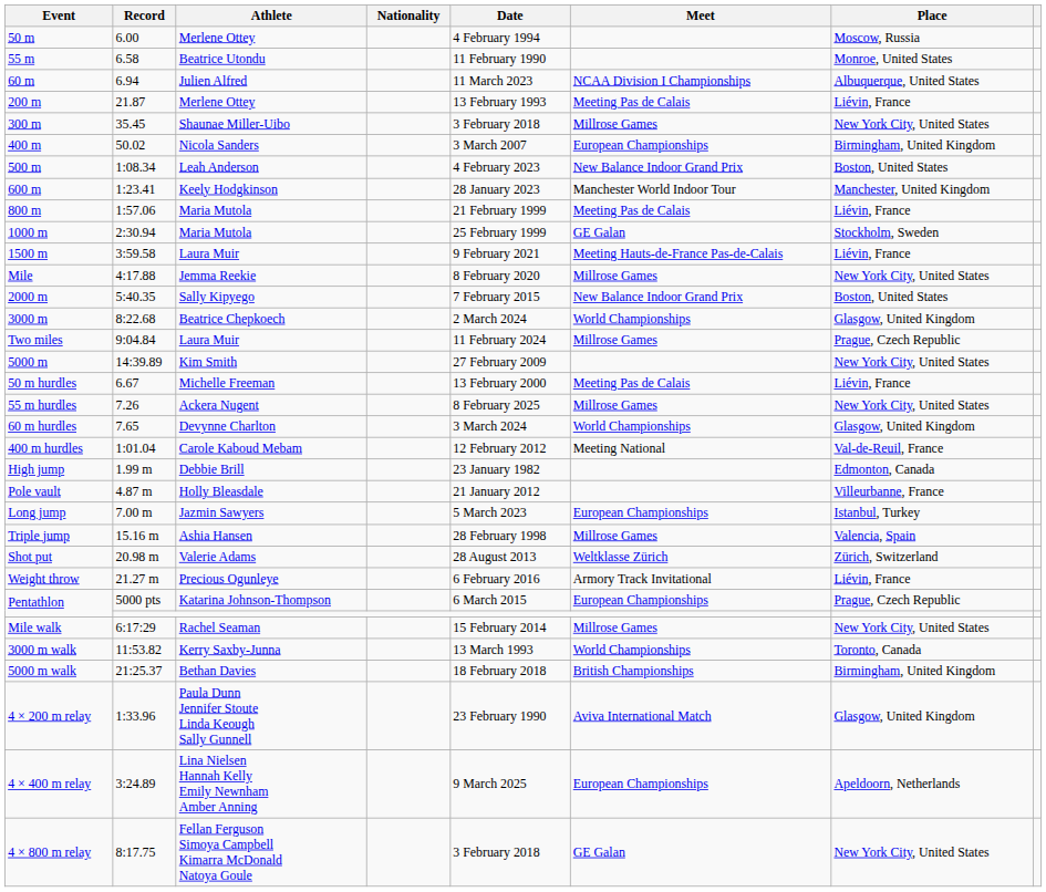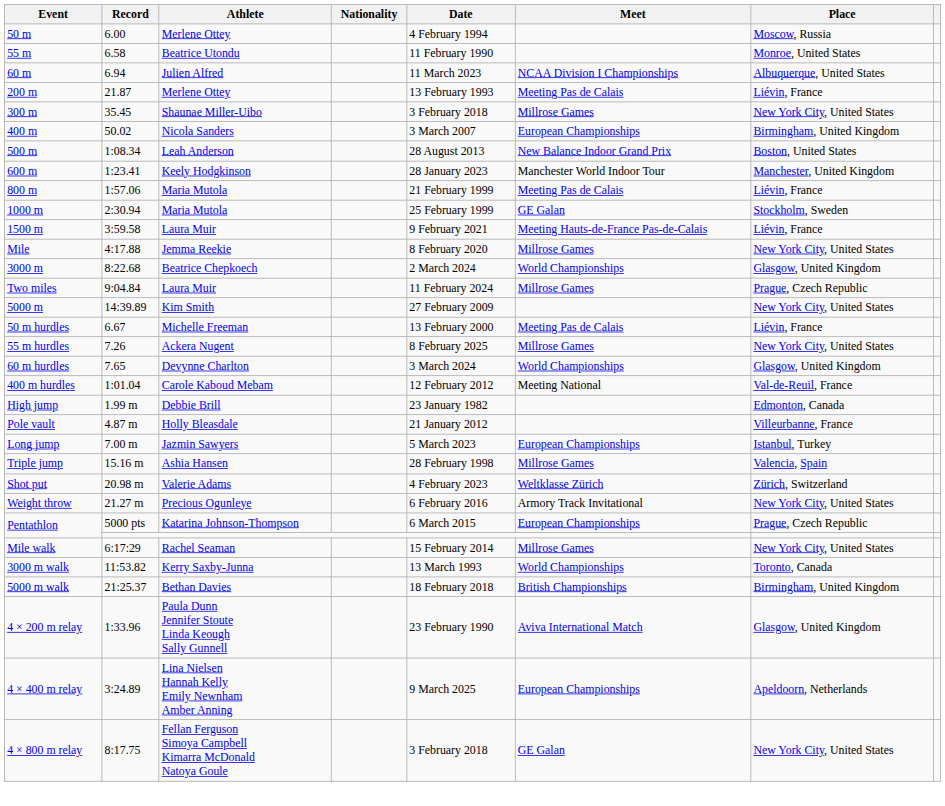 <table class="wikitable" style="font-size:95%; width: 95%;">
 <tr>
 <th>Event</th>
 <th>Record</th>
 <th>Athlete</th>
 <th>Nationality</th>
 <th>Date</th>
 <th>Meet</th>
 <th>Place</th>
 <th></th>
 </tr>
 <tr>
 <td><a href='#'>50 m</a></td>
 <td>6.00</td>
 <td><a href='#'>Merlene Ottey</a></td>
 <td></td>
 <td>4 February 1994</td>
 <td></td>
 <td><a href='#'>Moscow</a>, Russia</td>
 <td></td>
 </tr>
 <tr>
 <td><a href='#'>55 m</a></td>
 <td>6.58</td>
 <td><a href='#'>Beatrice Utondu</a></td>
 <td></td>
 <td>11 February 1990</td>
 <td></td>
 <td><a href='#'>Monroe</a>, United States</td>
 <td></td>
 </tr>
 <tr>
 <td><a href='#'>60 m</a></td>
 <td>6.94 </td>
 <td><a href='#'>Julien Alfred</a></td>
 <td></td>
 <td>11 March 2023</td>
 <td><a href='#'>NCAA Division I Championships</a></td>
 <td><a href='#'>Albuquerque</a>, United States</td>
 <td></td>
 </tr>
 <tr>
 <td><a href='#'>200 m</a></td>
 <td>21.87</td>
 <td><a href='#'>Merlene Ottey</a></td>
 <td></td>
 <td>13 February 1993</td>
 <td><a href='#'>Meeting Pas de Calais</a></td>
 <td><a href='#'>Liévin</a>, France</td>
 <td></td>
 </tr>
 <tr>
 <td><a href='#'>300 m</a></td>
 <td>35.45</td>
 <td><a href='#'>Shaunae Miller-Uibo</a></td>
 <td></td>
 <td>3 February 2018</td>
 <td><a href='#'>Millrose Games</a></td>
 <td><a href='#'>New York City</a>, United States</td>
 <td></td>
 </tr>
 <tr>
 <td><a href='#'>400 m</a></td>
 <td>50.02</td>
 <td><a href='#'>Nicola Sanders</a></td>
 <td></td>
 <td>3 March 2007</td>
 <td><a href='#'>European Championships</a></td>
 <td><a href='#'>Birmingham</a>, United Kingdom</td>
 <td></td>
 </tr>
 <tr>
 <td><a href='#'>500 m</a></td>
 <td>1:08.34</td>
 <td><a href='#'>Leah Anderson</a></td>
 <td></td>
-<td>4 February 2023</td>
+<td>28 August 2013</td>
 <td><a href='#'>New Balance Indoor Grand Prix</a></td>
 <td><a href='#'>Boston</a>, United States</td>
 <td></td>
 </tr>
 <tr>
 <td><a href='#'>600 m</a></td>
 <td>1:23.41</td>
 <td><a href='#'>Keely Hodgkinson</a></td>
 <td></td>
 <td>28 January 2023</td>
 <td>Manchester World Indoor Tour</td>
 <td><a href='#'>Manchester</a>, United Kingdom</td>
 <td></td>
 </tr>
 <tr>
 <td><a href='#'>800 m</a></td>
 <td>1:57.06</td>
 <td><a href='#'>Maria Mutola</a></td>
 <td></td>
 <td>21 February 1999</td>
 <td><a href='#'>Meeting Pas de Calais</a></td>
 <td><a href='#'>Liévin</a>, France</td>
 <td></td>
 </tr>
 <tr>
 <td><a href='#'>1000 m</a></td>
 <td>2:30.94</td>
 <td><a href='#'>Maria Mutola</a></td>
 <td></td>
 <td>25 February 1999</td>
 <td><a href='#'>GE Galan</a></td>
 <td><a href='#'>Stockholm</a>, Sweden</td>
 <td></td>
 </tr>
 <tr>
 <td><a href='#'>1500 m</a></td>
 <td>3:59.58</td>
 <td><a href='#'>Laura Muir</a></td>
 <td></td>
 <td>9 February 2021</td>
 <td><a href='#'>Meeting Hauts-de-France Pas-de-Calais</a></td>
 <td><a href='#'>Liévin</a>, France</td>
 <td></td>
 </tr>
 <tr>
 <td><a href='#'>Mile</a></td>
 <td>4:17.88</td>
 <td><a href='#'>Jemma Reekie</a></td>
 <td></td>
 <td>8 February 2020</td>
 <td><a href='#'>Millrose Games</a></td>
 <td><a href='#'>New York City</a>, United States</td>
-<td></td>
-</tr>
-<tr>
-<td><a href='#'>2000 m</a></td>
-<td>5:40.35</td>
-<td><a href='#'>Sally Kipyego</a></td>
-<td></td>
-<td>7 February 2015</td>
-<td><a href='#'>New Balance Indoor Grand Prix</a></td>
-<td><a href='#'>Boston</a>, United States</td>
 <td></td>
 </tr>
 <tr>
 <td><a href='#'>3000 m</a></td>
 <td>8:22.68</td>
 <td><a href='#'>Beatrice Chepkoech</a></td>
 <td></td>
 <td>2 March 2024</td>
 <td><a href='#'>World Championships</a></td>
 <td><a href='#'>Glasgow</a>, United Kingdom</td>
 <td></td>
 </tr>
 <tr>
 <td><a href='#'>Two miles</a></td>
 <td>9:04.84</td>
 <td><a href='#'>Laura Muir</a></td>
 <td></td>
 <td>11 February 2024</td>
 <td><a href='#'>Millrose Games</a></td>
 <td><a href='#'>Prague</a>, Czech Republic</td>
 <td></td>
 </tr>
 <tr>
 <td><a href='#'>5000 m</a></td>
 <td>14:39.89</td>
 <td><a href='#'>Kim Smith</a></td>
 <td></td>
 <td>27 February 2009</td>
 <td></td>
 <td><a href='#'>New York City</a>, United States</td>
 <td></td>
 </tr>
 <tr>
 <td><a href='#'>50 m hurdles</a></td>
 <td>6.67</td>
 <td><a href='#'>Michelle Freeman</a></td>
 <td></td>
 <td>13 February 2000</td>
 <td><a href='#'>Meeting Pas de Calais</a></td>
 <td><a href='#'>Liévin</a>, France</td>
 <td></td>
 </tr>
 <tr>
 <td><a href='#'>55 m hurdles</a></td>
 <td>7.26</td>
 <td><a href='#'>Ackera Nugent</a></td>
 <td></td>
 <td>8 February 2025</td>
 <td><a href='#'>Millrose Games</a></td>
 <td><a href='#'>New York City</a>, United States</td>
 <td></td>
 </tr>
 <tr>
 <td><a href='#'>60 m hurdles</a></td>
 <td>7.65</td>
 <td><a href='#'>Devynne Charlton</a></td>
 <td></td>
 <td>3 March 2024</td>
 <td><a href='#'>World Championships</a></td>
 <td><a href='#'>Glasgow</a>, United Kingdom</td>
 <td></td>
 </tr>
 <tr>
 <td><a href='#'>400 m hurdles</a></td>
 <td>1:01.04</td>
 <td><a href='#'>Carole Kaboud Mebam</a></td>
 <td></td>
 <td>12 February 2012</td>
 <td>Meeting National</td>
 <td><a href='#'>Val-de-Reuil</a>, France</td>
 <td></td>
 </tr>
 <tr>
 <td><a href='#'>High jump</a></td>
 <td>1.99 m</td>
 <td><a href='#'>Debbie Brill</a></td>
 <td></td>
 <td>23 January 1982</td>
 <td></td>
 <td><a href='#'>Edmonton</a>, Canada</td>
 <td></td>
 </tr>
 <tr>
 <td><a href='#'>Pole vault</a></td>
 <td>4.87 m</td>
 <td><a href='#'>Holly Bleasdale</a></td>
 <td></td>
 <td>21 January 2012</td>
 <td></td>
 <td><a href='#'>Villeurbanne</a>, France</td>
 <td></td>
 </tr>
 <tr>
 <td><a href='#'>Long jump</a></td>
 <td>7.00 m</td>
 <td><a href='#'>Jazmin Sawyers</a></td>
 <td></td>
 <td>5 March 2023</td>
 <td><a href='#'>European Championships</a></td>
 <td><a href='#'>Istanbul</a>, Turkey</td>
 <td></td>
 </tr>
 <tr>
 <td><a href='#'>Triple jump</a></td>
 <td>15.16 m</td>
 <td><a href='#'>Ashia Hansen</a></td>
 <td></td>
 <td>28 February 1998</td>
 <td><a href='#'>Millrose Games</a></td>
 <td><a href='#'>Valencia</a>, <a href='#'>Spain</a></td>
 <td></td>
 </tr>
 <tr>
 <td><a href='#'>Shot put</a></td>
 <td>20.98 m</td>
 <td><a href='#'>Valerie Adams</a></td>
 <td></td>
-<td>28 August 2013</td>
+<td>4 February 2023</td>
 <td><a href='#'>Weltklasse Zürich</a></td>
 <td><a href='#'>Zürich</a>, Switzerland</td>
 <td></td>
 </tr>
 <tr>
 <td><a href='#'>Weight throw</a></td>
 <td>21.27 m</td>
 <td><a href='#'>Precious Ogunleye</a></td>
 <td></td>
 <td>6 February 2016</td>
 <td>Armory Track Invitational</td>
-<td><a href='#'>Liévin</a>, France</td>
+<td><a href='#'>New York City</a>, United States</td>
 <td></td>
 </tr>
 <tr>
 <td rowspan=2><a href='#'>Pentathlon</a></td>
 <td>5000 pts</td>
 <td><a href='#'>Katarina Johnson-Thompson</a></td>
 <td></td>
 <td>6 March 2015</td>
 <td><a href='#'>European Championships</a></td>
 <td><a href='#'>Prague</a>, Czech Republic</td>
 <td></td>
 </tr>
 <tr>
 <td colspan=5></td>
 <td></td>
 </tr>
 <tr>
 <td><a href='#'>Mile walk</a></td>
 <td>6:17:29</td>
 <td><a href='#'>Rachel Seaman</a></td>
 <td></td>
 <td>15 February 2014</td>
 <td><a href='#'>Millrose Games</a></td>
 <td><a href='#'>New York City</a>, United States</td>
 <td></td>
 </tr>
 <tr>
 <td><a href='#'>3000 m walk</a></td>
 <td>11:53.82</td>
 <td><a href='#'>Kerry Saxby-Junna</a></td>
 <td></td>
 <td>13 March 1993</td>
 <td><a href='#'>World Championships</a></td>
 <td><a href='#'>Toronto</a>, Canada</td>
 <td></td>
 </tr>
 <tr>
 <td><a href='#'>5000 m walk</a></td>
 <td>21:25.37</td>
 <td><a href='#'>Bethan Davies</a></td>
 <td></td>
 <td>18 February 2018</td>
 <td><a href='#'>British Championships</a></td>
 <td><a href='#'>Birmingham</a>, United Kingdom</td>
 <td></td>
 </tr>
 <tr>
 <td><a href='#'>4 × 200 m relay</a></td>
 <td>1:33.96</td>
 <td><a href='#'>Paula Dunn</a><br><a href='#'>Jennifer Stoute</a><br><a href='#'>Linda Keough</a><br><a href='#'>Sally Gunnell</a></td>
 <td></td>
 <td>23 February 1990</td>
 <td><a href='#'>Aviva International Match</a></td>
 <td><a href='#'>Glasgow</a>, United Kingdom</td>
 <td></td>
 </tr>
 <tr>
 <td><a href='#'>4 × 400 m relay</a></td>
 <td>3:24.89</td>
 <td><a href='#'>Lina Nielsen</a><br><a href='#'>Hannah Kelly</a><br><a href='#'>Emily Newnham</a><br><a href='#'>Amber Anning</a></td>
 <td></td>
 <td>9 March 2025</td>
 <td><a href='#'>European Championships</a></td>
 <td><a href='#'>Apeldoorn</a>, Netherlands</td>
 <td></td>
 </tr>
 <tr>
 <td><a href='#'>4 × 800 m relay</a></td>
 <td>8:17.75</td>
 <td><a href='#'>Fellan Ferguson</a><br><a href='#'>Simoya Campbell</a><br><a href='#'>Kimarra McDonald</a><br><a href='#'>Natoya Goule</a></td>
 <td></td>
 <td>3 February 2018</td>
 <td><a href='#'>GE Galan</a></td>
 <td><a href='#'>New York City</a>, United States</td>
 <td></td>
 </tr>
 </table>
